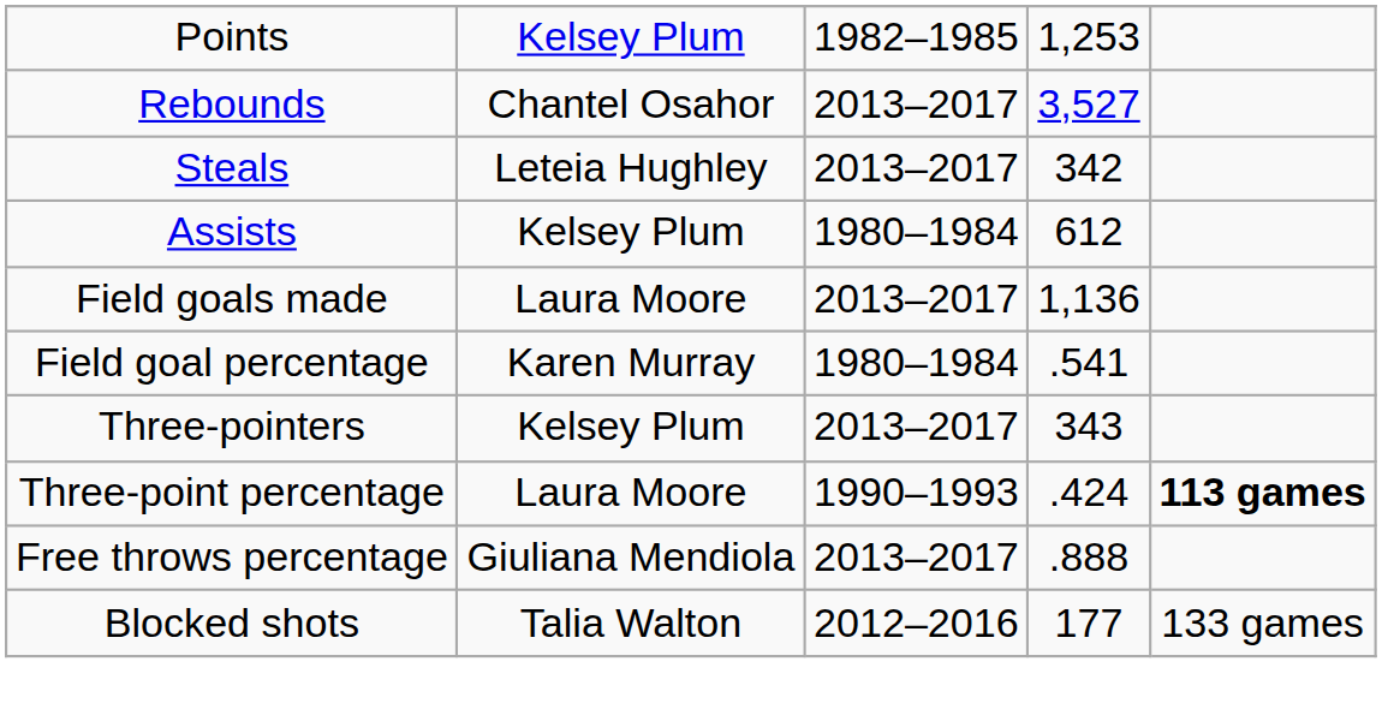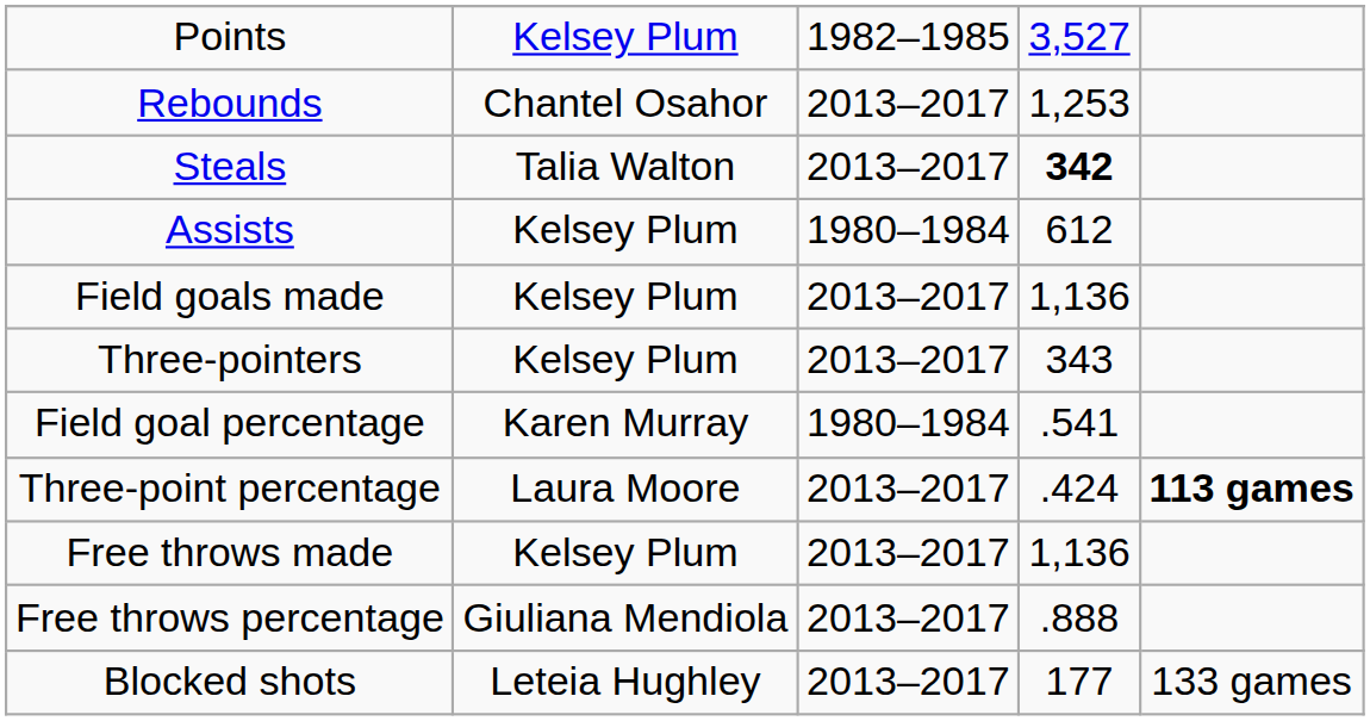 <table class="wikitable">
 <tr>
 </tr>
 <tr align=center>
 <td>Points</td>
 <td><a href='#'>Kelsey Plum</a></td>
 <td>1982–1985</td>
-<td>1,253</td>
+<td><a href='#'>3,527</a></td>
 <td></td>
 </tr>
 <tr align=center>
 <td><a href='#'>Rebounds</a></td>
 <td>Chantel Osahor</td>
 <td>2013–2017</td>
-<td><a href='#'>3,527</a></td>
+<td>1,253</td>
 <td></td>
 </tr>
 <tr align=center>
 <td><a href='#'>Steals</a></td>
-<td>Leteia Hughley</td>
+<td>Talia Walton</td>
 <td>2013–2017</td>
-<td>342</td>
+<td><strong>342</strong></td>
 <td></td>
 </tr>
 <tr align=center>
 <td><a href='#'>Assists</a></td>
 <td>Kelsey Plum</td>
 <td>1980–1984</td>
 <td>612</td>
 <td></td>
 </tr>
 <tr align=center>
 <td>Field goals made</td>
-<td>Laura Moore</td>
+<td>Kelsey Plum</td>
 <td>2013–2017</td>
 <td>1,136</td>
+<td></td>
+</tr>
+<tr align=center>
+<td>Three-pointers</td>
+<td>Kelsey Plum</td>
+<td>2013–2017</td>
+<td>343</td>
 <td></td>
 </tr>
 <tr align=center>
 <td>Field goal percentage</td>
 <td>Karen Murray</td>
 <td>1980–1984</td>
 <td>.541</td>
 <td></td>
 </tr>
 <tr align=center>
-<td>Three-pointers</td>
+<td>Three-point percentage</td>
+<td>Laura Moore</td>
+<td>2013–2017</td>
+<td>.424</td>
+<td><strong>113 games</strong></td>
+</tr>
+<tr align=center>
+<td>Free throws made</td>
 <td>Kelsey Plum</td>
 <td>2013–2017</td>
-<td>343</td>
+<td>1,136</td>
 <td></td>
-</tr>
-<tr align=center>
-<td>Three-point percentage</td>
-<td>Laura Moore</td>
-<td>1990–1993</td>
-<td>.424</td>
-<td><strong>113 games</strong></td>
 </tr>
 <tr align=center>
 <td>Free throws percentage</td>
 <td>Giuliana Mendiola</td>
 <td>2013–2017</td>
 <td>.888</td>
 <td></td>
 </tr>
 <tr align=center>
 <td>Blocked shots</td>
-<td>Talia Walton</td>
-<td>2012–2016</td>
+<td>Leteia Hughley</td>
+<td>2013–2017</td>
 <td>177</td>
 <td>133 games</td>
 </tr>
 </table>
